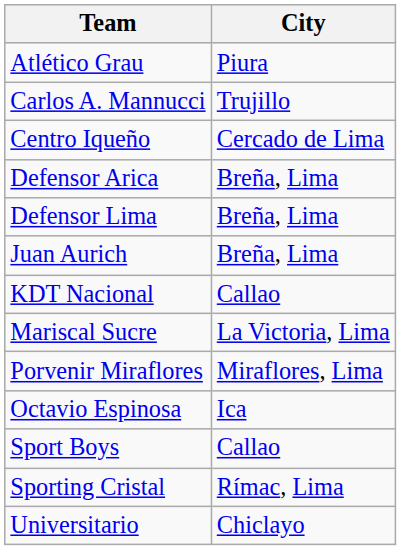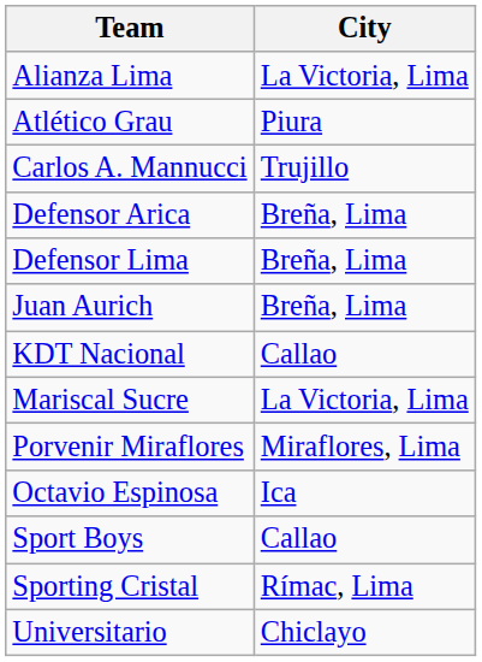 <table class="wikitable sortable">
 <tr>
 <th>Team</th>
 <th>City</th>
+</tr>
+<tr>
+<td><a href='#'>Alianza Lima</a></td>
+<td><a href='#'>La Victoria</a>, <a href='#'>Lima</a></td>
 </tr>
 <tr>
 <td><a href='#'>Atlético Grau</a></td>
 <td><a href='#'>Piura</a></td>
 </tr>
 <tr>
 <td><a href='#'>Carlos A. Mannucci</a></td>
 <td><a href='#'>Trujillo</a></td>
-</tr>
-<tr>
-<td><a href='#'>Centro Iqueño</a></td>
-<td><a href='#'>Cercado de Lima</a></td>
 </tr>
 <tr>
 <td><a href='#'>Defensor Arica</a></td>
 <td><a href='#'>Breña</a>, <a href='#'>Lima</a></td>
 </tr>
 <tr>
 <td><a href='#'>Defensor Lima</a></td>
 <td><a href='#'>Breña</a>, <a href='#'>Lima</a></td>
 </tr>
 <tr>
 <td><a href='#'>Juan Aurich</a></td>
 <td><a href='#'>Breña</a>, <a href='#'>Lima</a></td>
 </tr>
 <tr>
 <td><a href='#'>KDT Nacional</a></td>
 <td><a href='#'>Callao</a></td>
 </tr>
 <tr>
 <td><a href='#'>Mariscal Sucre</a></td>
 <td><a href='#'>La Victoria</a>, <a href='#'>Lima</a></td>
 </tr>
 <tr>
 <td><a href='#'>Porvenir Miraflores</a></td>
 <td><a href='#'>Miraflores</a>, <a href='#'>Lima</a></td>
 </tr>
 <tr>
 <td><a href='#'>Octavio Espinosa</a></td>
 <td><a href='#'>Ica</a></td>
 </tr>
 <tr>
 <td><a href='#'>Sport Boys</a></td>
 <td><a href='#'>Callao</a></td>
 </tr>
 <tr>
 <td><a href='#'>Sporting Cristal</a></td>
 <td><a href='#'>Rímac</a>, <a href='#'>Lima</a></td>
 </tr>
 <tr>
 <td><a href='#'>Universitario</a></td>
 <td><a href='#'>Chiclayo</a></td>
 </tr>
 </table>
